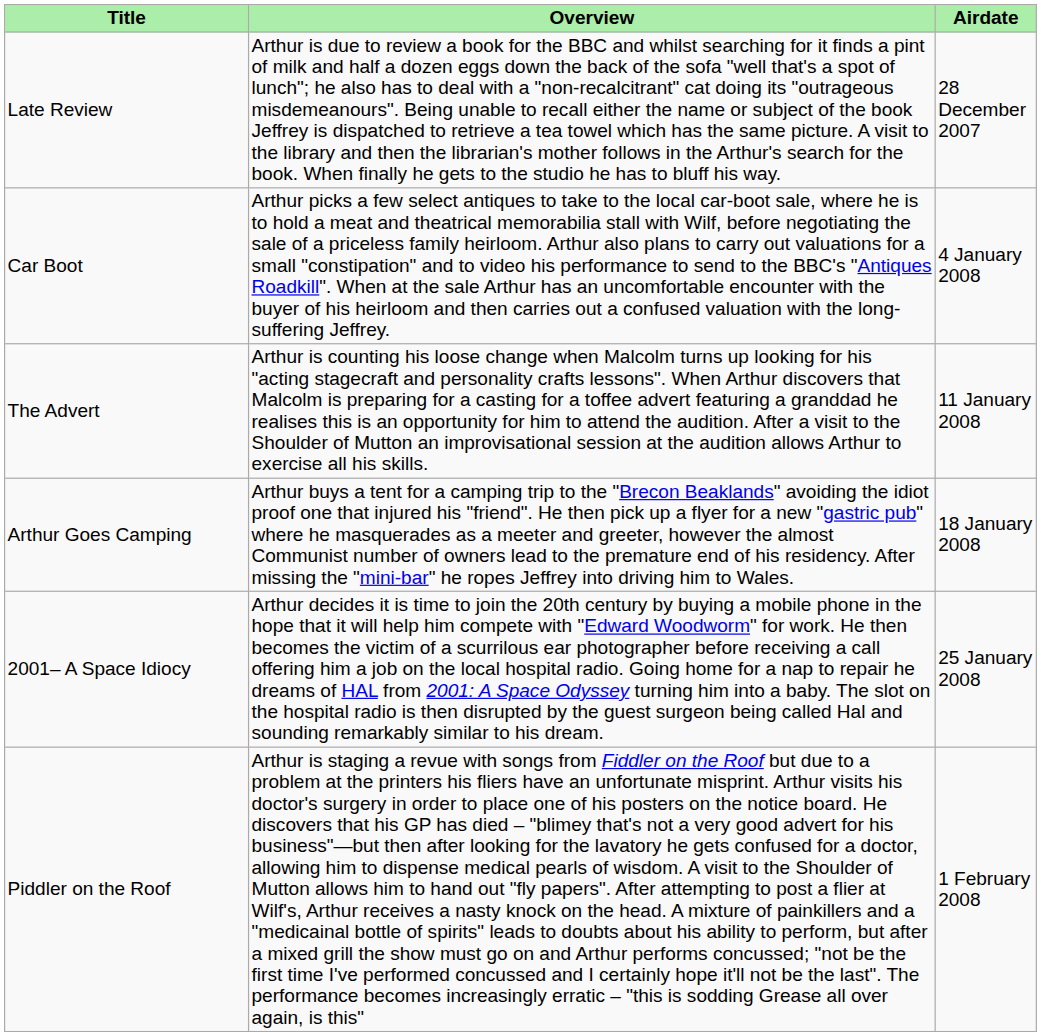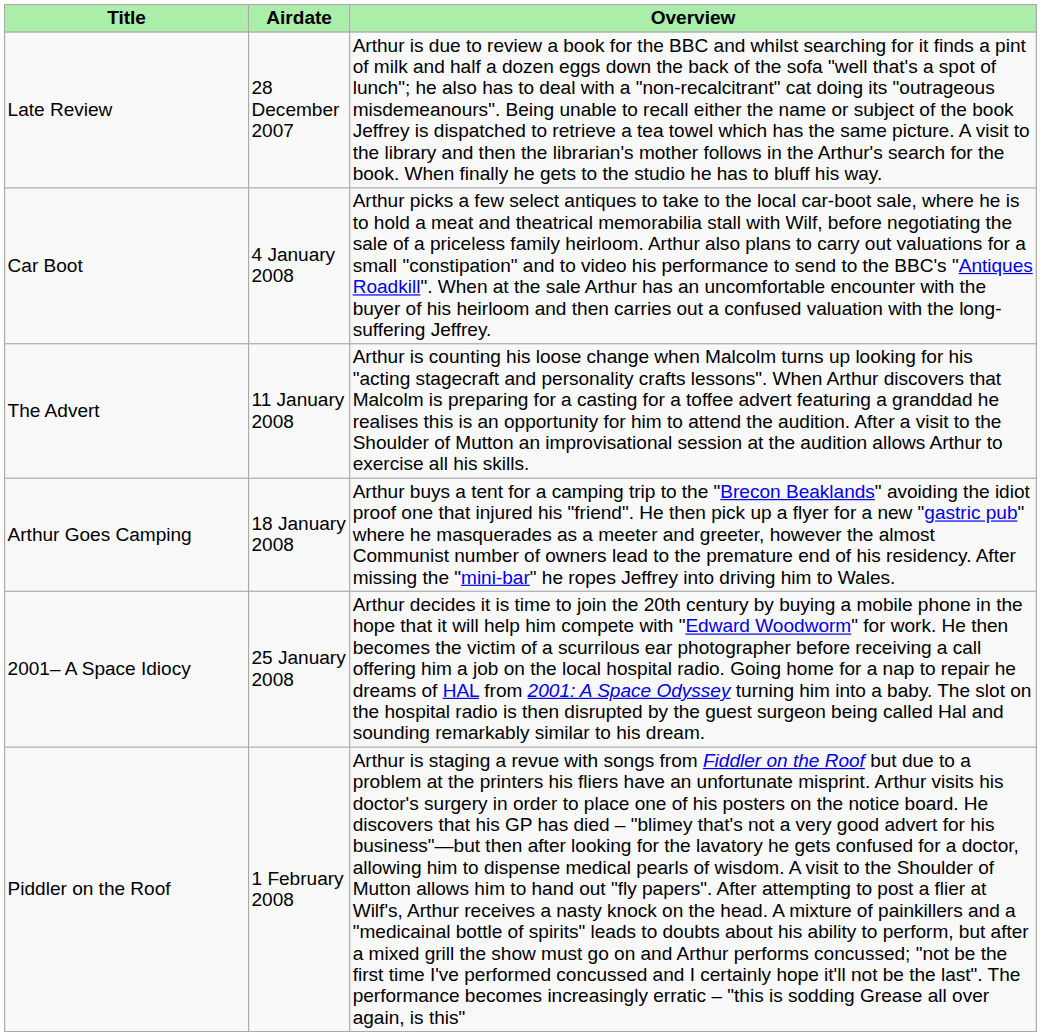 <table border="2" cellpadding="2" cellspacing="0" style="margin: 0 1em 0 0; background: #f9f9f9; border: 1px #aaa solid; border-collapse: collapse; font-size: 100%;">
 <tr style="background:#aaeeaa">
 <th width="200px">Title</th>
+<th width="80px">Airdate</th>
 <th>Overview</th>
-<th width="80px">Airdate</th>
 </tr>
 <tr>
 <td>Late Review</td>
+<td>28 December 2007</td>
 <td>Arthur is due to review a book for the BBC and whilst searching for it finds a pint of milk and half a dozen eggs down the back of the sofa "well that's a spot of lunch"; he also has to deal with a "non-recalcitrant" cat doing its "outrageous misdemeanours". Being unable to recall either the name or subject of the book Jeffrey is dispatched to retrieve a tea towel which has the same picture. A visit to the library and then the librarian's mother follows in the Arthur's search for the book. When finally he gets to the studio he has to bluff his way.</td>
-<td>28 December 2007</td>
 </tr>
 <tr>
 <td>Car Boot</td>
+<td>4 January 2008</td>
 <td>Arthur picks a few select antiques to take to the local car-boot sale, where he is to hold a meat and theatrical memorabilia stall with Wilf, before negotiating the sale of a priceless family heirloom. Arthur also plans to carry out valuations for a small "constipation" and to video his performance to send to the BBC's "<a href='#'>Antiques Roadkill</a>". When at the sale Arthur has an uncomfortable encounter with the buyer of his heirloom and then carries out a confused valuation with the long-suffering Jeffrey.</td>
-<td>4 January 2008</td>
 </tr>
 <tr>
 <td>The Advert</td>
+<td>11 January 2008</td>
 <td>Arthur is counting his loose change when Malcolm turns up looking for his "acting stagecraft and personality crafts lessons". When Arthur discovers that Malcolm is preparing for a casting for a toffee advert featuring a granddad he realises this is an opportunity for him to attend the audition. After a visit to the Shoulder of Mutton an improvisational session at the audition allows Arthur to exercise all his skills.</td>
-<td>11 January 2008</td>
 </tr>
 <tr>
 <td>Arthur Goes Camping</td>
+<td>18 January 2008</td>
 <td>Arthur buys a tent for a camping trip to the "<a href='#'>Brecon Beaklands</a>" avoiding the idiot proof one that injured his "friend". He then pick up a flyer for a new "<a href='#'>gastric pub</a>" where he masquerades as a meeter and greeter, however the almost Communist number of owners lead to the premature end of his residency. After missing the "<a href='#'>mini-bar</a>" he ropes Jeffrey into driving him to Wales.</td>
-<td>18 January 2008</td>
 </tr>
 <tr>
 <td>2001– A Space Idiocy</td>
+<td>25 January 2008</td>
 <td>Arthur decides it is time to join the 20th century by buying a mobile phone in the hope that it will help him compete with "<a href='#'>Edward Woodworm</a>" for work. He then becomes the victim of a scurrilous ear photographer before receiving a call offering him a job on the local hospital radio. Going home for a nap to repair he dreams of <a href='#'>HAL</a> from <em><a href='#'>2001: A Space Odyssey</a></em> turning him into a baby. The slot on the hospital radio is then disrupted by the guest surgeon being called Hal and sounding remarkably similar to his dream.</td>
-<td>25 January 2008</td>
 </tr>
 <tr>
 <td>Piddler on the Roof</td>
+<td>1 February 2008</td>
 <td>Arthur is staging a revue with songs from <em><a href='#'>Fiddler on the Roof</a></em> but due to a problem at the printers his fliers have an unfortunate misprint. Arthur visits his doctor's surgery in order to place one of his posters on the notice board. He discovers that his GP has died – "blimey that's not a very good advert for his business"—but then after looking for the lavatory he gets confused for a doctor, allowing him to dispense medical pearls of wisdom. A visit to the Shoulder of Mutton allows him to hand out "fly papers". After attempting to post a flier at Wilf's, Arthur receives a nasty knock on the head. A mixture of painkillers and a "medicainal bottle of spirits" leads to doubts about his ability to perform, but after a mixed grill the show must go on and Arthur performs concussed; "not be the first time I've performed concussed and I certainly hope it'll not be the last". The performance becomes increasingly erratic – "this is sodding Grease all over again, is this"</td>
-<td>1 February 2008</td>
 </tr>
 </table>
